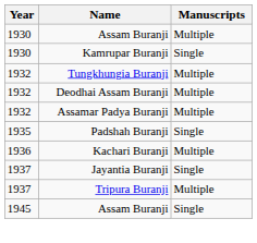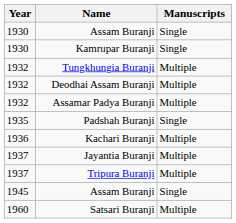 <table class="wikitable floatright" style="width: 321px">
 <tr>
 <th>Year</th>
 <th>Name</th>
 <th>Manuscripts</th>
 </tr>
 <tr>
 <td style="font-size: 95%;">1930</td>
 <td style="font-size: 95%; text-align: right;">Assam Buranji</td>
-<td style="font-size: 95%; text-align: left;">Multiple</td>
+<td style="font-size: 95%; text-align: left;">Single</td>
 </tr>
 <tr>
 <td style="font-size: 95%;">1930</td>
 <td style="font-size: 95%; text-align: right;">Kamrupar Buranji</td>
 <td style="font-size: 95%; text-align: left;">Single</td>
 </tr>
 <tr>
 <td style="font-size: 95%;">1932</td>
 <td style="font-size: 95%; text-align: right;"><a href='#'>Tungkhungia Buranji</a></td>
 <td style="font-size: 95%; text-align: left;">Multiple</td>
 </tr>
 <tr>
 <td style="font-size: 95%;">1932</td>
 <td style="font-size: 95%; text-align: right;">Deodhai Assam Buranji</td>
 <td style="font-size: 95%; text-align: left;">Multiple</td>
 </tr>
 <tr>
 <td style="font-size: 95%;">1932</td>
 <td style="font-size: 95%; text-align: right;">Assamar Padya Buranji</td>
 <td style="font-size: 95%; text-align: left;">Multiple</td>
 </tr>
 <tr>
 <td style="font-size: 95%;">1935</td>
 <td style="font-size: 95%; text-align: right;">Padshah Buranji</td>
 <td style="font-size: 95%; text-align: left;">Single</td>
 </tr>
 <tr>
 <td style="font-size: 95%;">1936</td>
 <td style="font-size: 95%; text-align: right;">Kachari Buranji</td>
 <td style="font-size: 95%; text-align: left;">Multiple</td>
 </tr>
 <tr>
 <td style="font-size: 95%;">1937</td>
 <td style="font-size: 95%; text-align: right;">Jayantia Buranji</td>
-<td style="font-size: 95%; text-align: left;">Single</td>
+<td style="font-size: 95%; text-align: left;">Multiple</td>
 </tr>
 <tr>
 <td style="font-size: 95%;">1937</td>
 <td style="font-size: 95%; text-align: right;"><a href='#'>Tripura Buranji</a></td>
 <td style="font-size: 95%; text-align: left;">Multiple</td>
 </tr>
 <tr>
 <td style="font-size: 95%;">1945</td>
 <td style="font-size: 95%; text-align: right;">Assam Buranji</td>
 <td style="font-size: 95%; text-align: left;">Single</td>
 </tr>
+<tr>
+<td style="font-size: 95%;">1960</td>
+<td style="font-size: 95%; text-align: right;">Satsari Buranji</td>
+<td style="font-size: 95%; text-align: left;">Multiple</td>
+</tr>
 </table>
